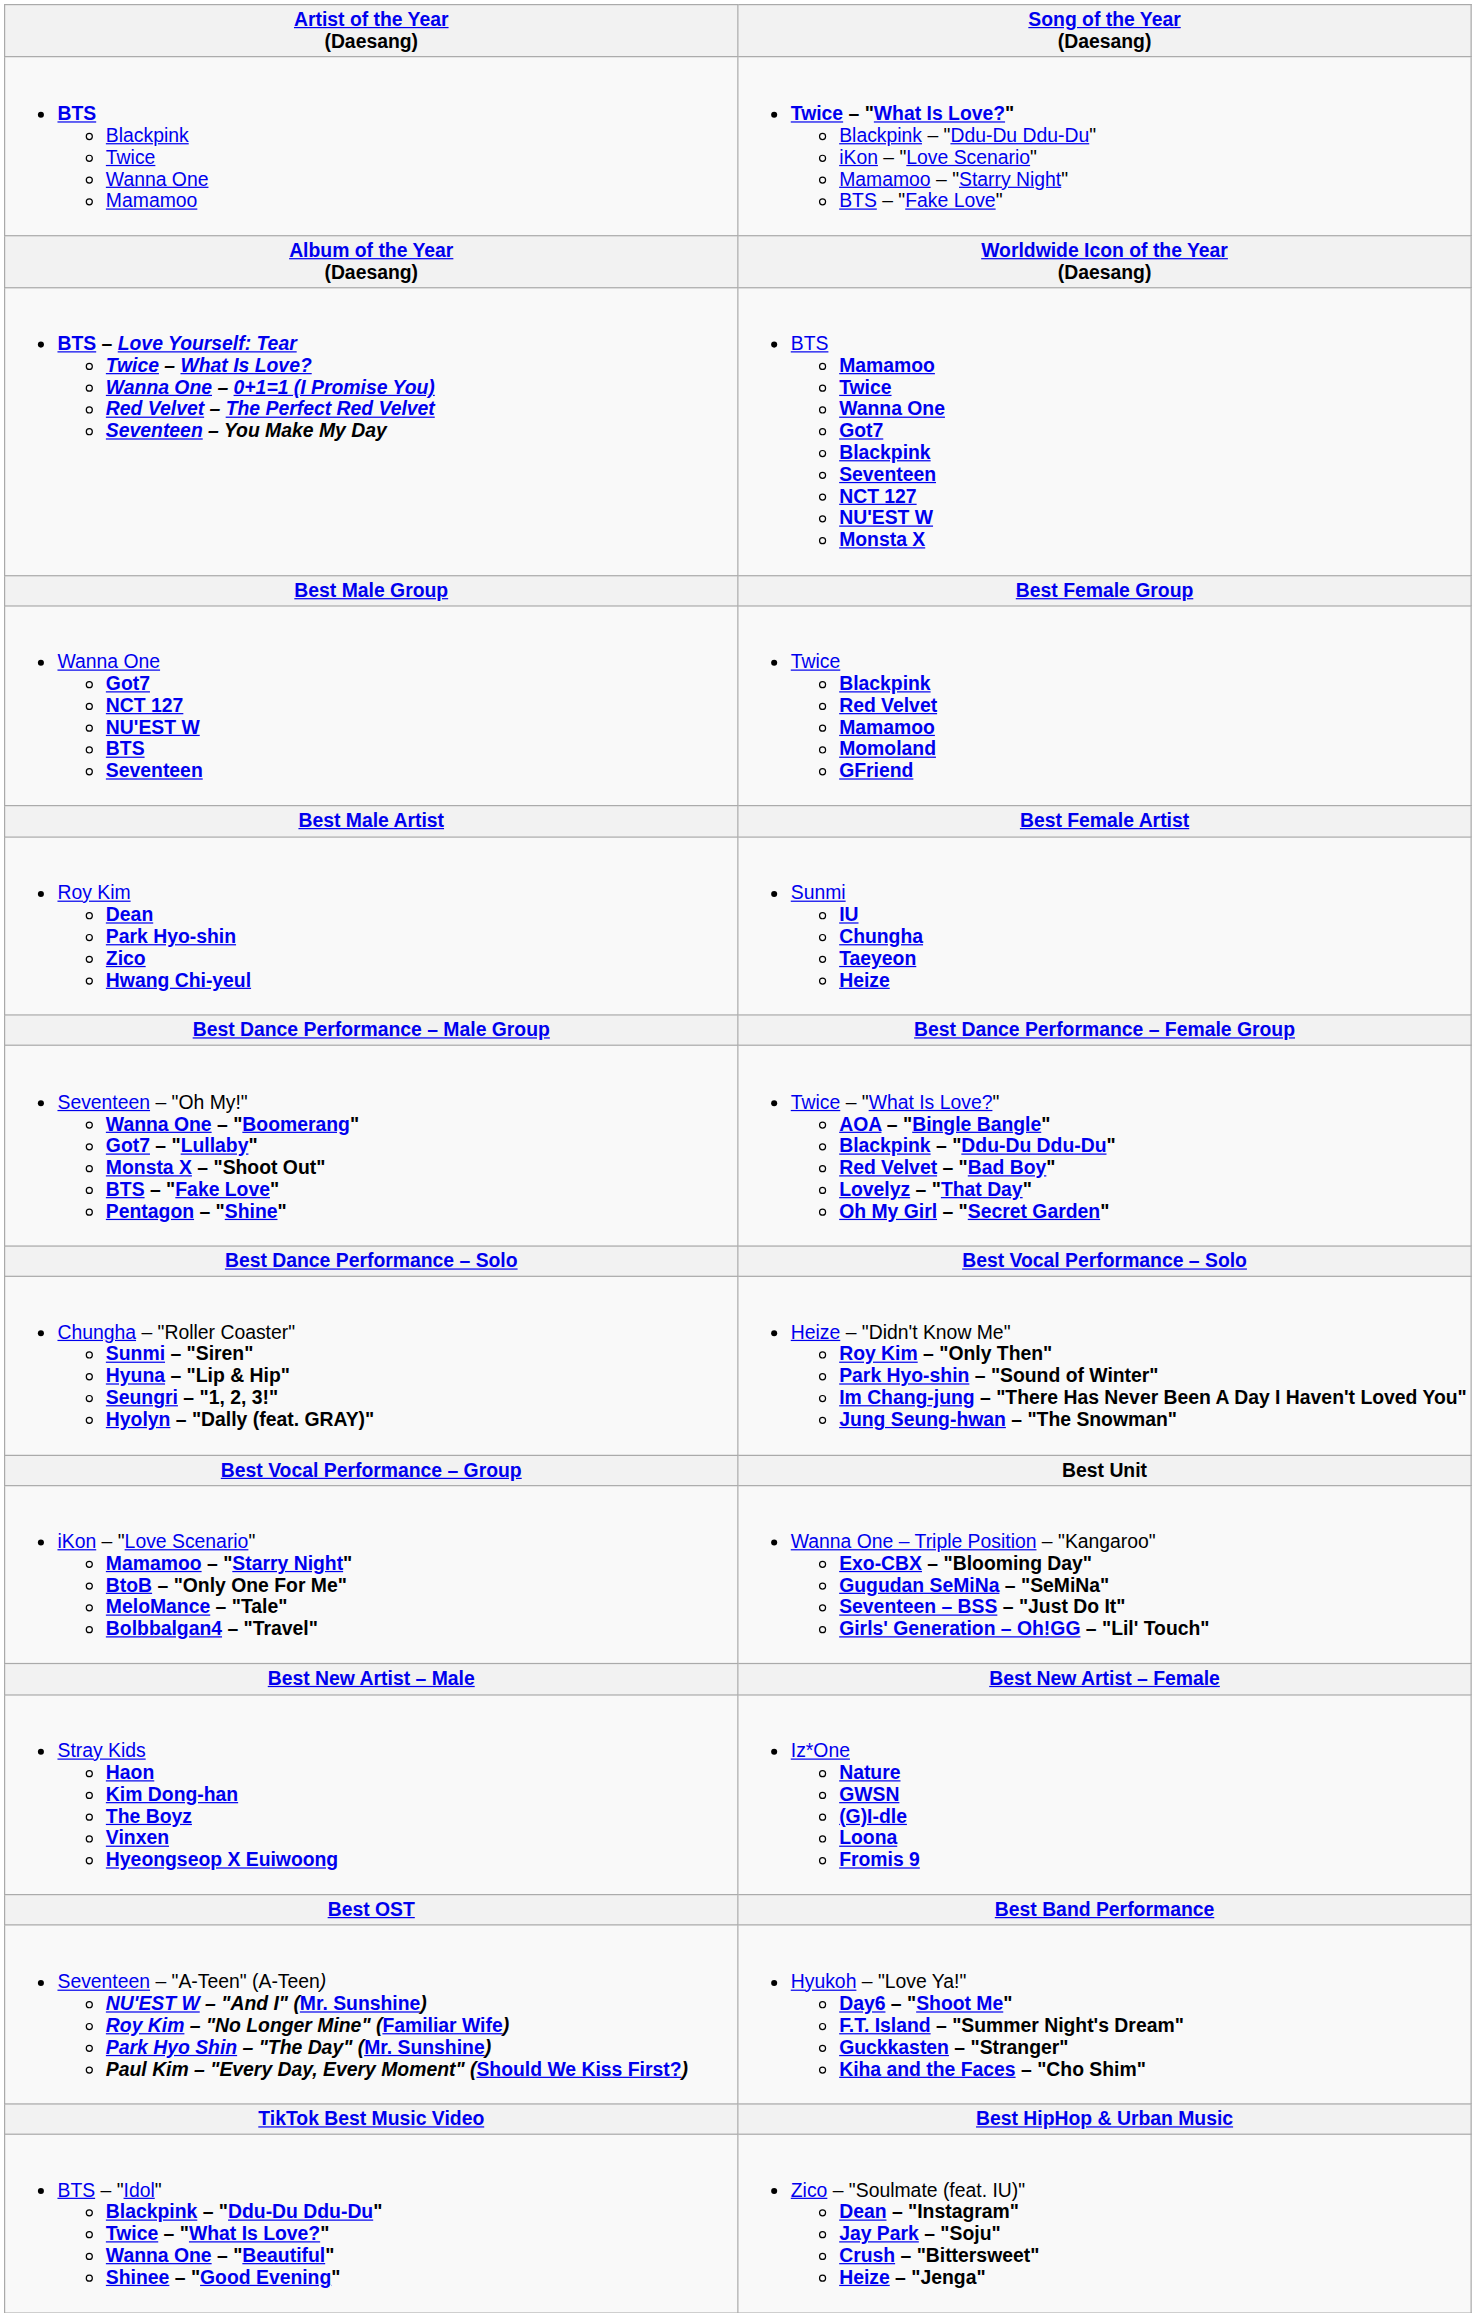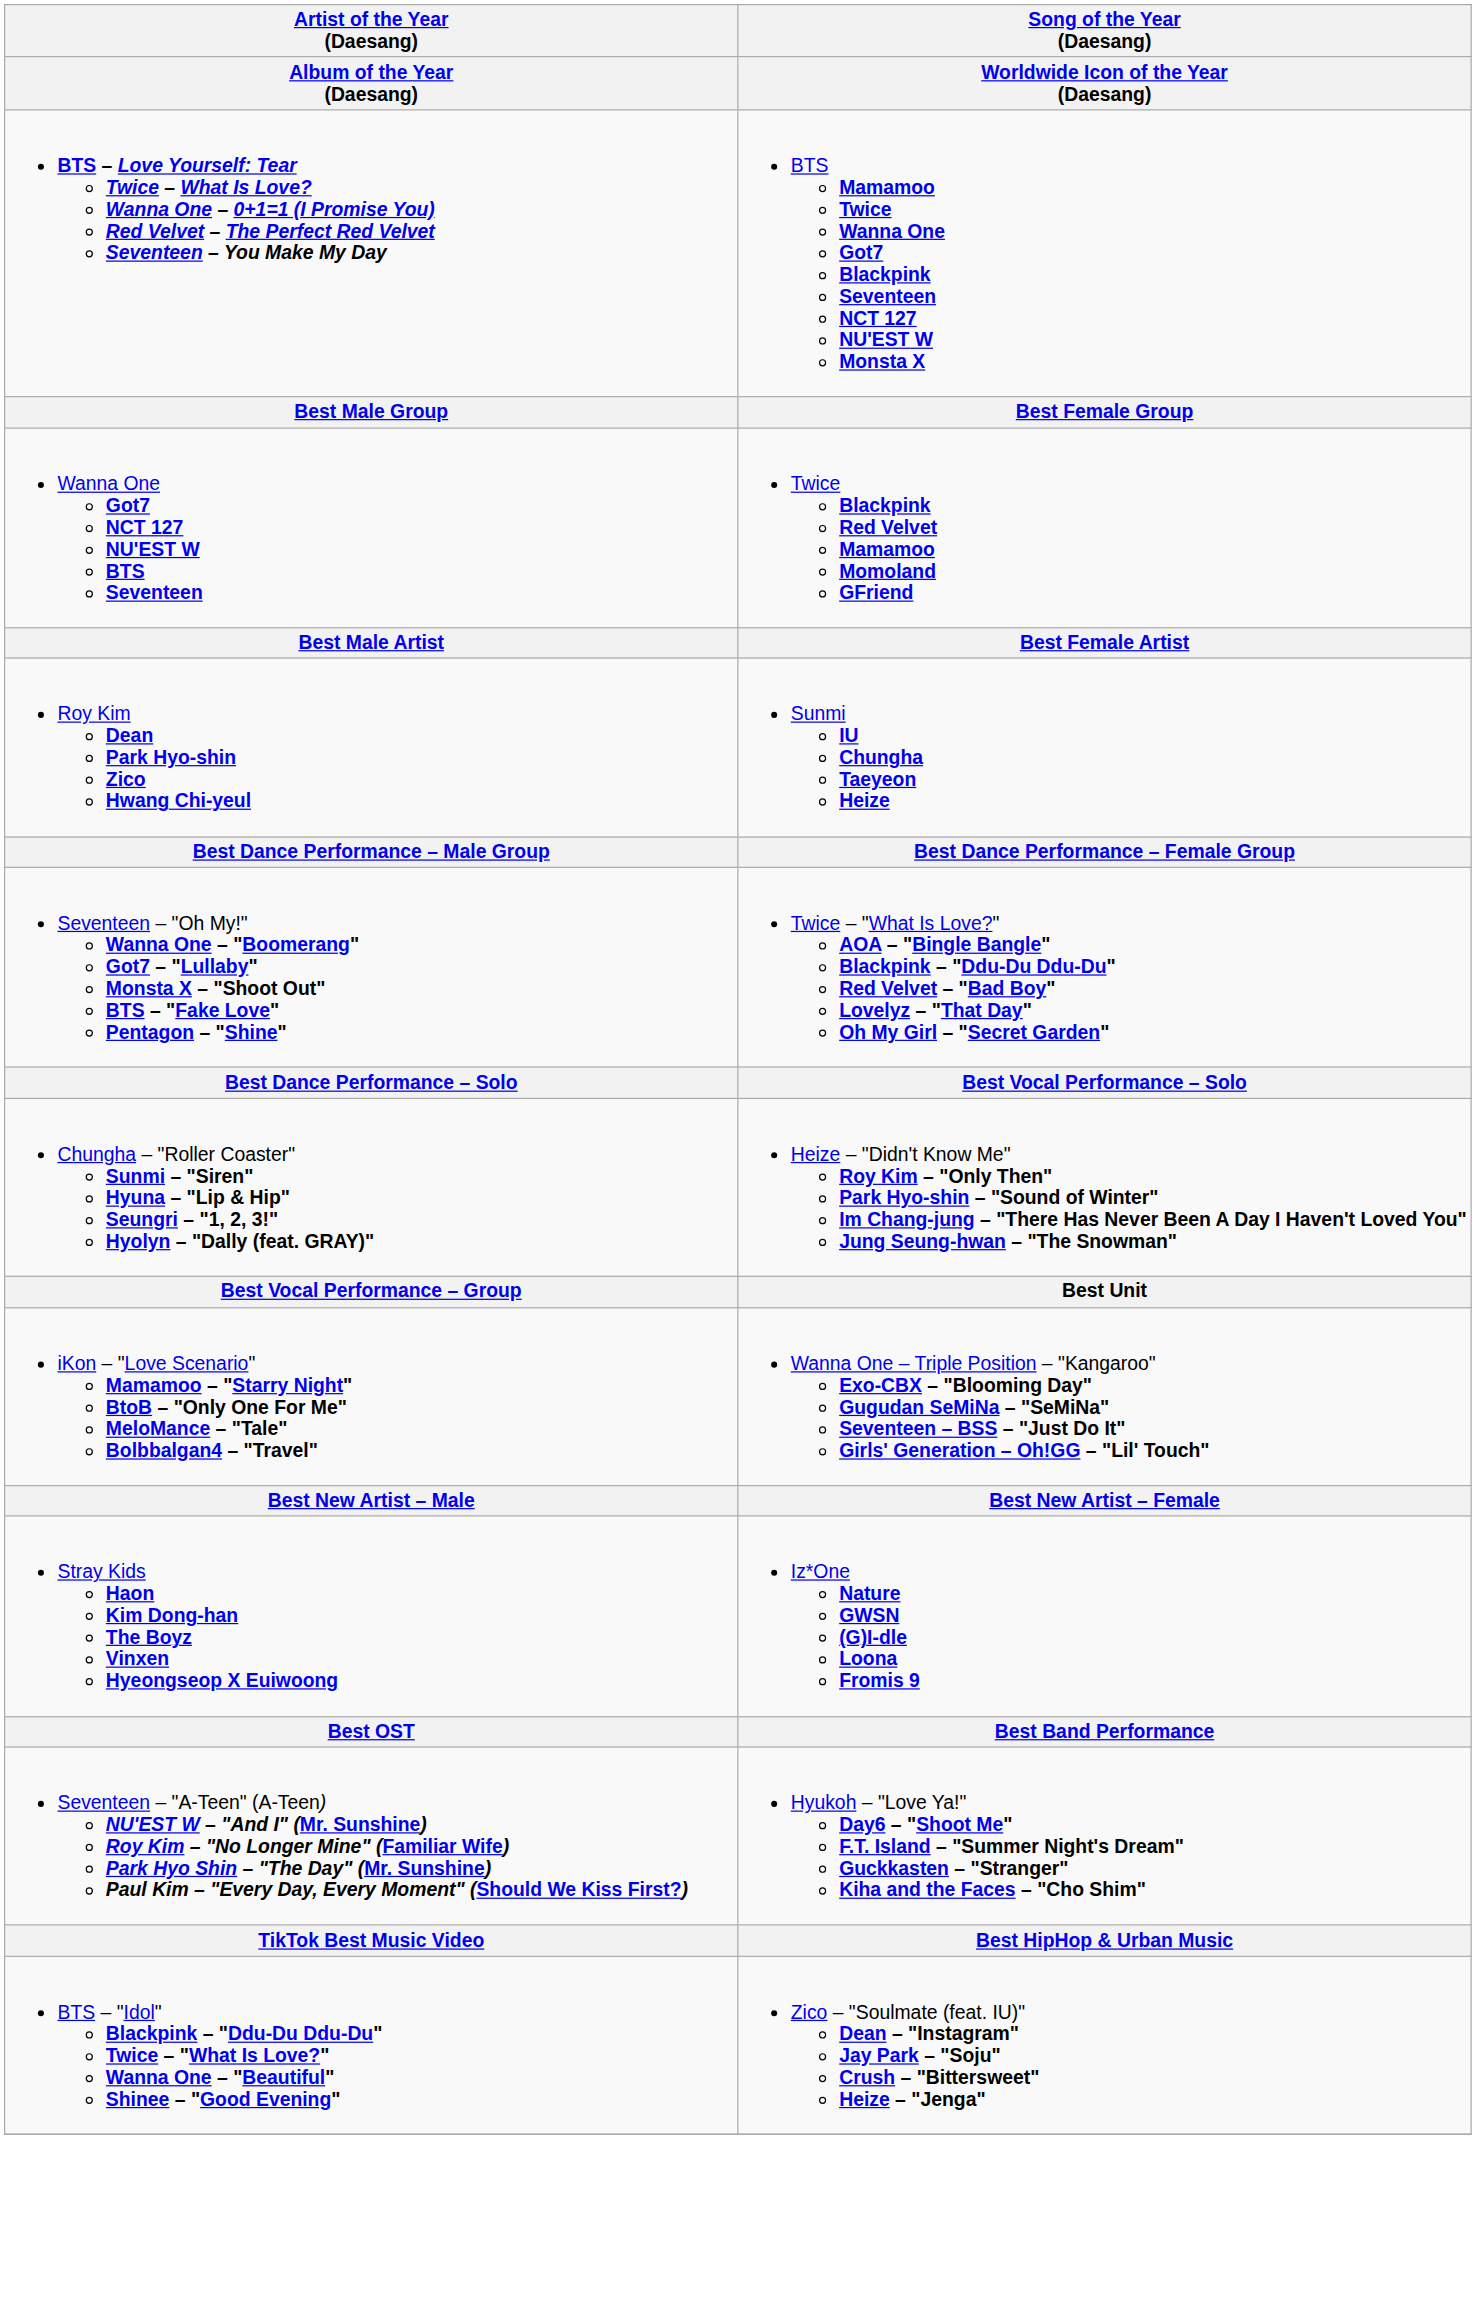 <table class=wikitable>
 <tr>
 <th style="width:50%"><a href='#'>Artist of the Year</a><br> (Daesang)</th>
 <th style="width:50%"><a href='#'>Song of the Year</a><br> (Daesang)</th>
-</tr>
-<tr>
-<td valign="top"><br><ul><li><strong><a href='#'>BTS</a></strong><ul><li><a href='#'>Blackpink</a></li><li><a href='#'>Twice</a></li><li><a href='#'>Wanna One</a></li><li><a href='#'>Mamamoo</a></li></ul></li></ul></td>
-<td valign="top"><br><ul><li><strong><a href='#'>Twice</a> – "<a href='#'>What Is Love?</a>"</strong><ul><li><a href='#'>Blackpink</a> – "<a href='#'>Ddu-Du Ddu-Du</a>"</li><li><a href='#'>iKon</a> – "<a href='#'>Love Scenario</a>"</li><li><a href='#'>Mamamoo</a> – "<a href='#'>Starry Night</a>"</li><li><a href='#'>BTS</a> – "<a href='#'>Fake Love</a>"</li></ul></li></ul></td>
 </tr>
 <tr>
 <th style="width:50%"><a href='#'>Album of the Year</a><br> (Daesang)</th>
 <th style="width:50%"><a href='#'>Worldwide Icon of the Year</a><br> (Daesang)</th>
 </tr>
 <tr>
 <td valign="top"><br><ul><li><strong><a href='#'>BTS</a> – <em><a href='#'>Love Yourself: Tear</a><strong><em><ul><li><a href='#'>Twice</a> – </em><a href='#'>What Is Love?</a><em></li><li><a href='#'>Wanna One</a> – </em><a href='#'>0+1=1 (I Promise You)</a><em></li><li><a href='#'>Red Velvet</a> – </em><a href='#'>The Perfect Red Velvet</a><em></li><li><a href='#'>Seventeen</a> – </em>You Make My Day<em></li></ul></li></ul></td>
 <td valign="top"><br><ul><li></strong><a href='#'>BTS</a><strong><ul><li><a href='#'>Mamamoo</a></li><li><a href='#'>Twice</a></li><li><a href='#'>Wanna One</a></li><li><a href='#'>Got7</a></li><li><a href='#'>Blackpink</a></li><li><a href='#'>Seventeen</a></li><li><a href='#'>NCT 127</a></li><li><a href='#'>NU'EST W</a></li><li><a href='#'>Monsta X</a></li></ul></li></ul></td>
 </tr>
 <tr>
 <th style="width:50%"><a href='#'>Best Male Group</a></th>
 <th style="width:50%"><a href='#'>Best Female Group</a></th>
 </tr>
 <tr>
 <td valign="top"><br><ul><li></strong><a href='#'>Wanna One</a><strong><ul><li><a href='#'>Got7</a></li><li><a href='#'>NCT 127</a></li><li><a href='#'>NU'EST W</a></li><li><a href='#'>BTS</a></li><li><a href='#'>Seventeen</a></li></ul></li></ul></td>
 <td valign="top"><br><ul><li></strong><a href='#'>Twice</a><strong><ul><li><a href='#'>Blackpink</a></li><li><a href='#'>Red Velvet</a></li><li><a href='#'>Mamamoo</a></li><li><a href='#'>Momoland</a></li><li><a href='#'>GFriend</a></li></ul></li></ul></td>
 </tr>
 <tr>
 <th style="width:50%"><a href='#'>Best Male Artist</a></th>
 <th style="width:50%"><a href='#'>Best Female Artist</a></th>
 </tr>
 <tr>
 <td valign="top"><br><ul><li></strong><a href='#'>Roy Kim</a><strong><ul><li><a href='#'>Dean</a></li><li><a href='#'>Park Hyo-shin</a></li><li><a href='#'>Zico</a></li><li><a href='#'>Hwang Chi-yeul</a></li></ul></li></ul></td>
 <td valign="top"><br><ul><li></strong> <a href='#'>Sunmi</a><strong><ul><li><a href='#'>IU</a></li><li><a href='#'>Chungha</a></li><li><a href='#'>Taeyeon</a></li><li><a href='#'>Heize</a></li></ul></li></ul></td>
 </tr>
 <tr>
 <th style="width:50%"><a href='#'>Best Dance Performance – Male Group</a></th>
 <th style="width:50%"><a href='#'>Best Dance Performance – Female Group</a></th>
 </tr>
 <tr>
 <td valign="top"><br><ul><li></strong><a href='#'>Seventeen</a> – "Oh My!"<strong><ul><li><a href='#'>Wanna One</a> – "<a href='#'>Boomerang</a>"</li><li><a href='#'>Got7</a> – "<a href='#'>Lullaby</a>"</li><li><a href='#'>Monsta X</a> – "Shoot Out"</li><li><a href='#'>BTS</a> – "<a href='#'>Fake Love</a>"</li><li><a href='#'>Pentagon</a> – "<a href='#'>Shine</a>"</li></ul></li></ul></td>
 <td valign="top"><br><ul><li></strong><a href='#'>Twice</a> – "<a href='#'>What Is Love?</a>"<strong><ul><li><a href='#'>AOA</a> – "<a href='#'>Bingle Bangle</a>"</li><li><a href='#'>Blackpink</a> – "<a href='#'>Ddu-Du Ddu-Du</a>"</li><li><a href='#'>Red Velvet</a> – "<a href='#'>Bad Boy</a>"</li><li><a href='#'>Lovelyz</a> – "<a href='#'>That Day</a>"</li><li><a href='#'>Oh My Girl</a> – "<a href='#'>Secret Garden</a>"</li></ul></li></ul></td>
 </tr>
 <tr>
 <th style="width:50%"><a href='#'>Best Dance Performance – Solo</a></th>
 <th style="width:50%"><a href='#'>Best Vocal Performance – Solo</a></th>
 </tr>
 <tr>
 <td valign="top"><br><ul><li></strong><a href='#'>Chungha</a> – "Roller Coaster"<strong><ul><li><a href='#'>Sunmi</a> – "Siren"</li><li><a href='#'>Hyuna</a> – "Lip & Hip"</li><li><a href='#'>Seungri</a> – "1, 2, 3!"</li><li><a href='#'>Hyolyn</a> – "Dally (feat. GRAY)"</li></ul></li></ul></td>
 <td valign="top"><br><ul><li></strong><a href='#'>Heize</a> – "Didn't Know Me"<strong><ul><li><a href='#'>Roy Kim</a> – "Only Then"</li><li><a href='#'>Park Hyo-shin</a> – "Sound of Winter"</li><li><a href='#'>Im Chang-jung</a> – "There Has Never Been A Day I Haven't Loved You"</li><li><a href='#'>Jung Seung-hwan</a> – "The Snowman"</li></ul></li></ul></td>
 </tr>
 <tr>
 <th style="width:50%"><a href='#'>Best Vocal Performance – Group</a></th>
 <th style="width:50%">Best Unit</th>
 </tr>
 <tr>
 <td valign="top"><br><ul><li></strong><a href='#'>iKon</a> – "<a href='#'>Love Scenario</a>"<strong><ul><li><a href='#'>Mamamoo</a> – "<a href='#'>Starry Night</a>"</li><li><a href='#'>BtoB</a> – "Only One For Me"</li><li><a href='#'>MeloMance</a> – "Tale"</li><li><a href='#'>Bolbbalgan4</a> – "Travel"</li></ul></li></ul></td>
 <td valign="top"><br><ul><li></strong><a href='#'>Wanna One – Triple Position</a> – "Kangaroo"<strong><ul><li><a href='#'>Exo-CBX</a> – "Blooming Day"</li><li><a href='#'>Gugudan SeMiNa</a> – "SeMiNa"</li><li><a href='#'>Seventeen – BSS</a> – "Just Do It"</li><li><a href='#'>Girls' Generation – Oh!GG</a> – "Lil' Touch"</li></ul></li></ul></td>
 </tr>
 <tr>
 <th style="width:50%"><a href='#'>Best New Artist – Male</a></th>
 <th style="width:50%"><a href='#'>Best New Artist – Female</a></th>
 </tr>
 <tr>
 <td valign="top"><br><ul><li></strong><a href='#'>Stray Kids</a><strong><ul><li><a href='#'>Haon</a></li><li><a href='#'>Kim Dong-han</a></li><li><a href='#'>The Boyz</a></li><li><a href='#'>Vinxen</a></li><li><a href='#'>Hyeongseop X Euiwoong</a></li></ul></li></ul></td>
 <td valign="top"><br><ul><li></strong><a href='#'>Iz*One</a><strong><ul><li><a href='#'>Nature</a></li><li><a href='#'>GWSN</a></li><li><a href='#'>(G)I-dle</a></li><li><a href='#'>Loona</a></li><li><a href='#'>Fromis 9</a></li></ul></li></ul></td>
 </tr>
 <tr>
 <th style="width:50%"><a href='#'>Best OST</a></th>
 <th style="width:50%"><a href='#'>Best Band Performance</a></th>
 </tr>
 <tr>
 <td valign="top"><br><ul><li></strong><a href='#'>Seventeen</a> – "A-Teen" (</em>A-Teen<em>)<strong><ul><li><a href='#'>NU'EST W</a> – "And I" (</em><a href='#'>Mr. Sunshine</a><em>)</li><li><a href='#'>Roy Kim</a> – "No Longer Mine" (</em><a href='#'>Familiar Wife</a><em>)</li><li><a href='#'>Park Hyo Shin</a> – "The Day" (</em><a href='#'>Mr. Sunshine</a><em>)</li><li>Paul Kim – "Every Day, Every Moment" (</em><a href='#'>Should We Kiss First?</a><em>)</li></ul></li></ul></td>
 <td valign="top"><br><ul><li></strong><a href='#'>Hyukoh</a> – "Love Ya!"<strong><ul><li><a href='#'>Day6</a> – "<a href='#'>Shoot Me</a>"</li><li><a href='#'>F.T. Island</a> – "Summer Night's Dream"</li><li><a href='#'>Guckkasten</a> – "Stranger"</li><li><a href='#'>Kiha and the Faces</a> – "Cho Shim"</li></ul></li></ul></td>
 </tr>
 <tr>
 <th><a href='#'>TikTok Best Music Video</a></th>
 <th><a href='#'>Best HipHop & Urban Music</a></th>
 </tr>
 <tr>
 <td><br><ul><li></strong><a href='#'>BTS</a> – "<a href='#'>Idol</a>"<strong><ul><li><a href='#'>Blackpink</a> – "<a href='#'>Ddu-Du Ddu-Du</a>"</li><li><a href='#'>Twice</a> – "<a href='#'>What Is Love?</a>"</li><li><a href='#'>Wanna One</a> – "<a href='#'>Beautiful</a>"</li><li><a href='#'>Shinee</a> – "<a href='#'>Good Evening</a>"</li></ul></li></ul></td>
 <td><br><ul><li></strong><a href='#'>Zico</a> – "Soulmate (feat. IU)"<strong><ul><li><a href='#'>Dean</a> – "Instagram"</li><li><a href='#'>Jay Park</a> – "Soju"</li><li><a href='#'>Crush</a> – "Bittersweet"</li><li><a href='#'>Heize</a> – "Jenga"</li></ul></li></ul></td>
 </tr>
 <tr>
 </tr>
 </table>
